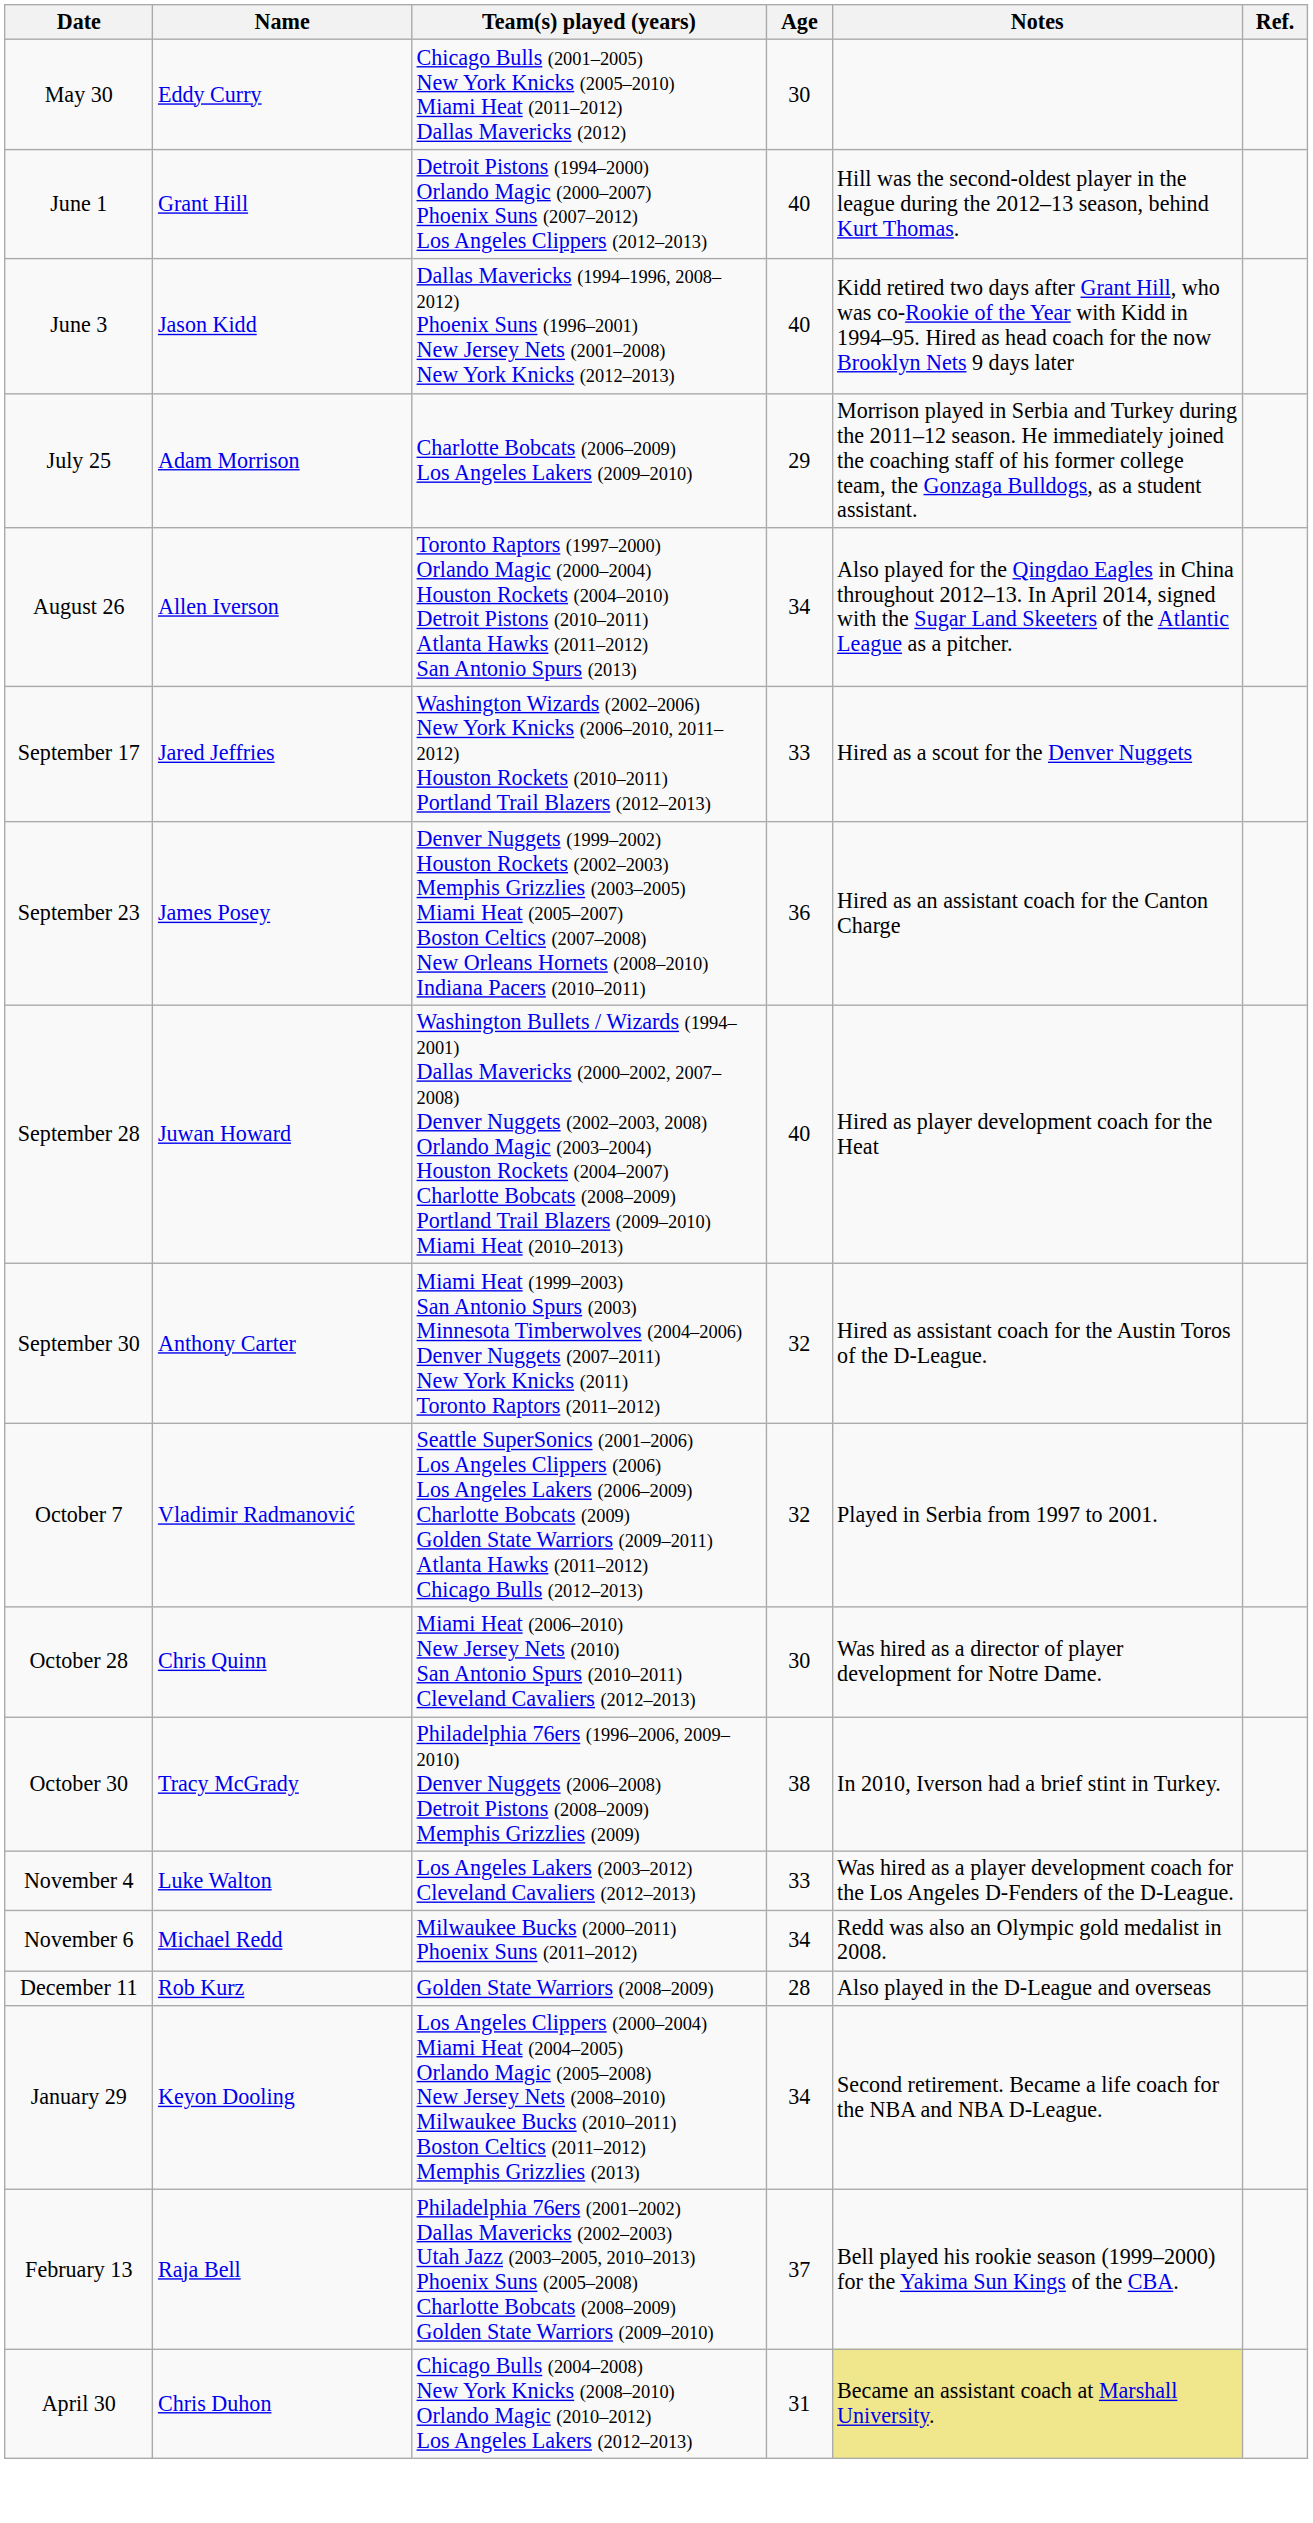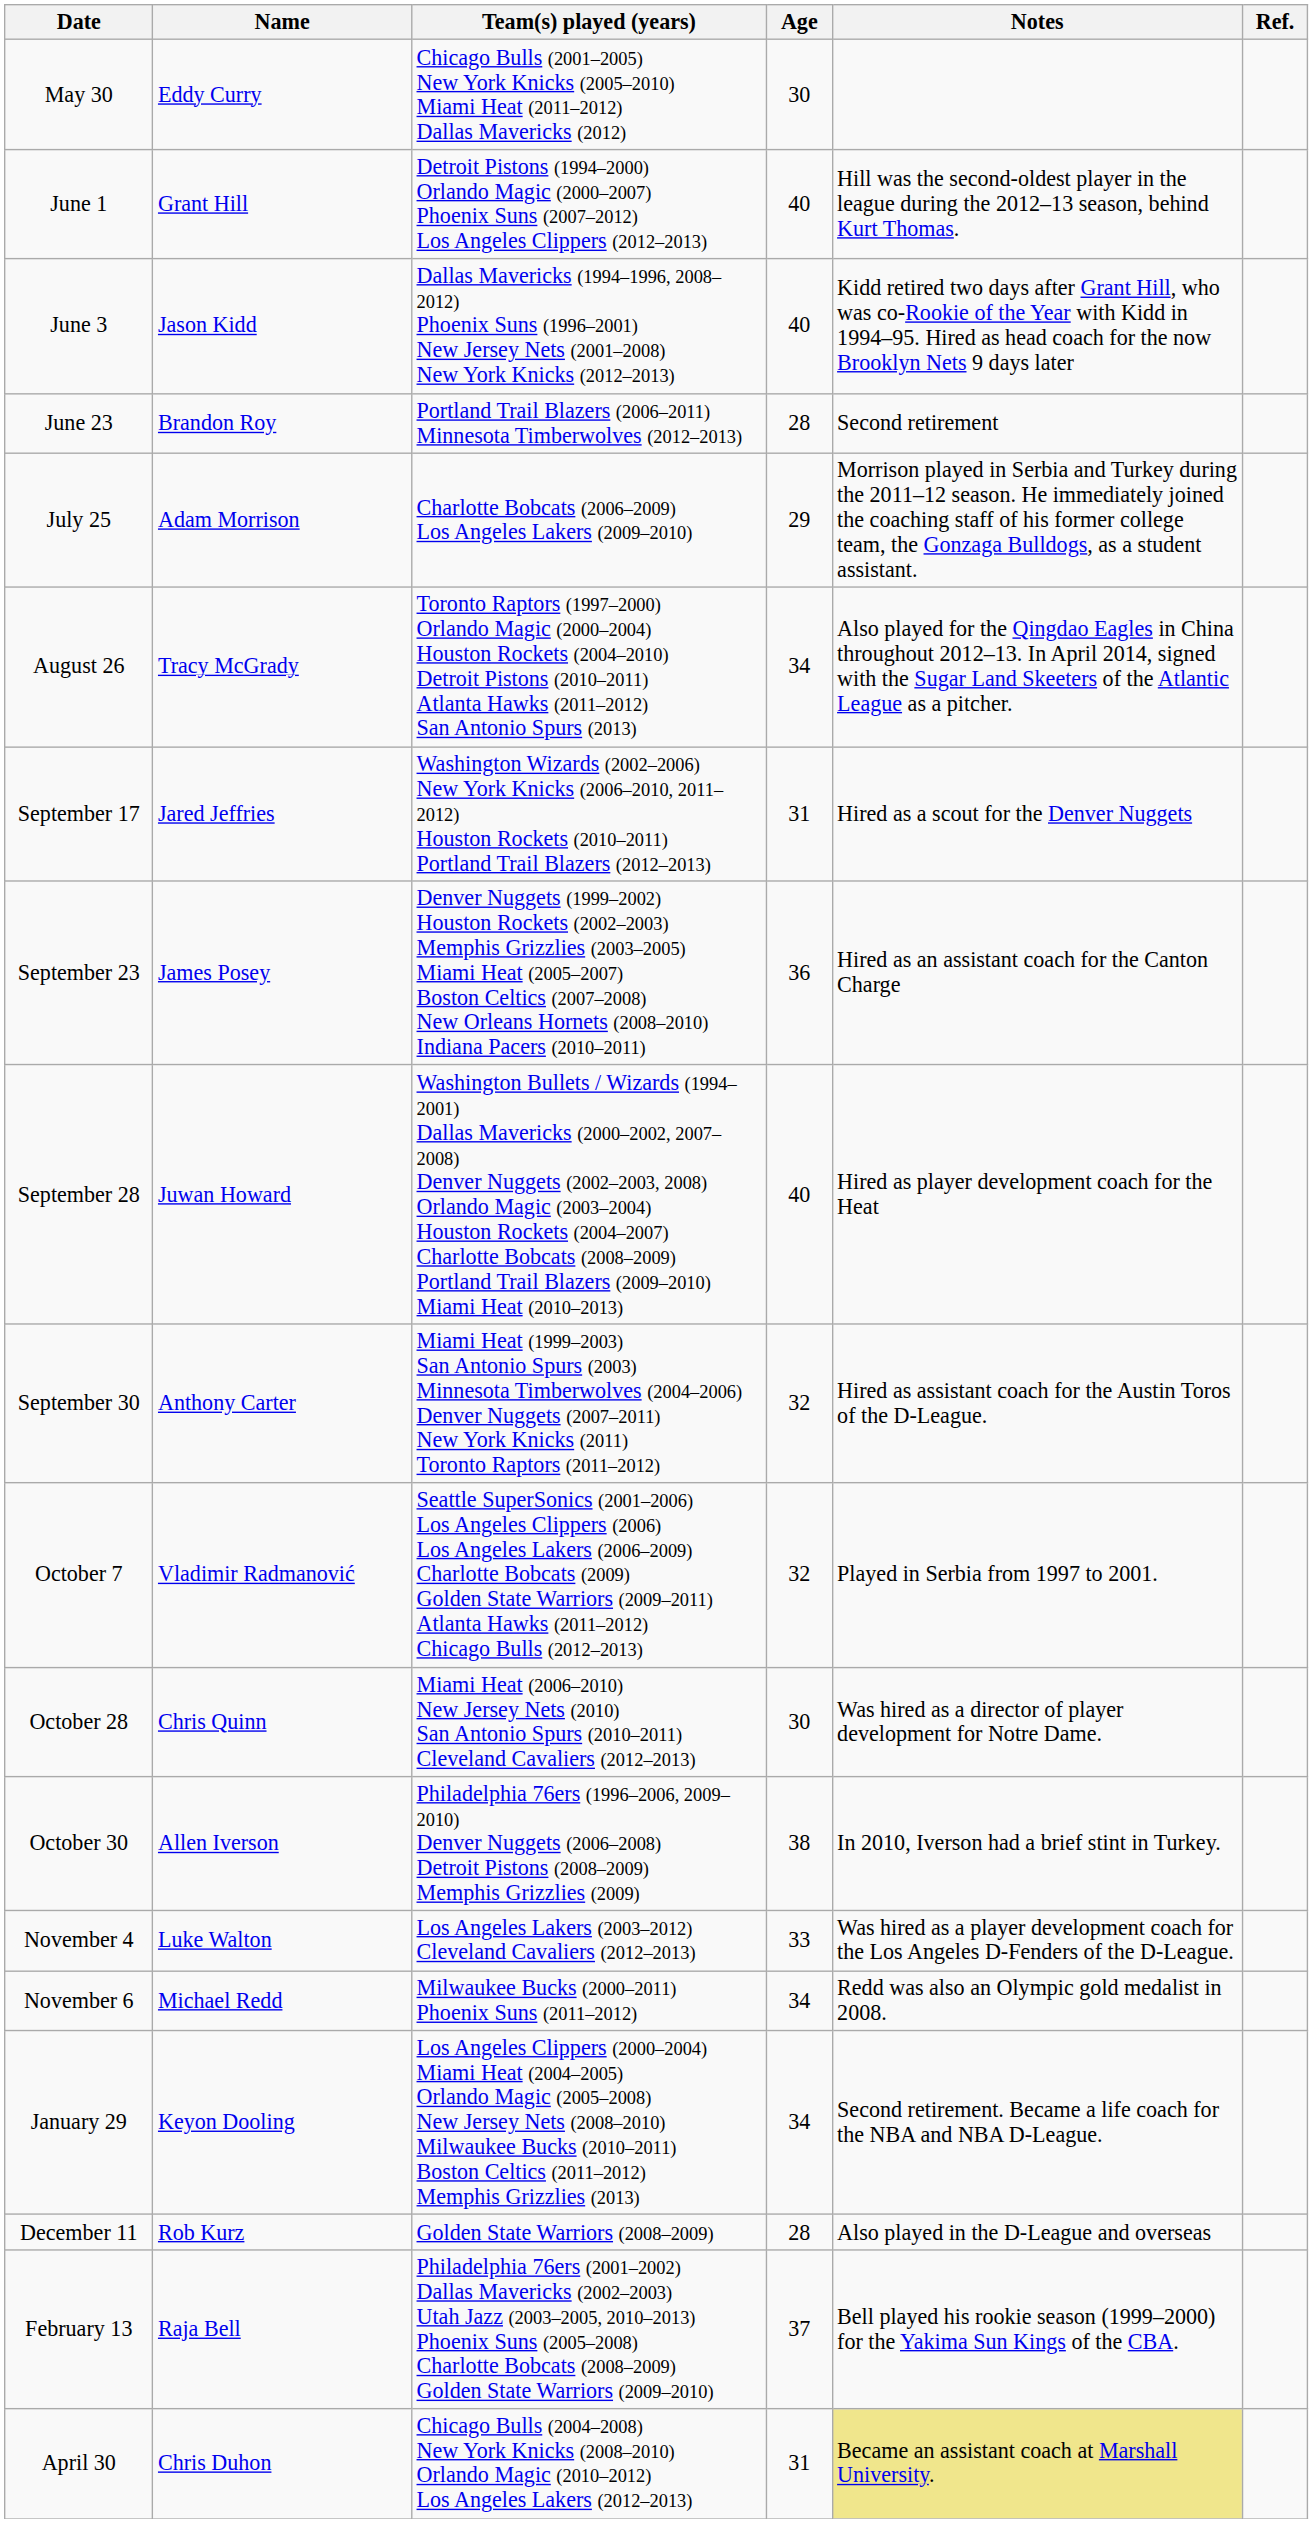 <table class="wikitable">
 <tr>
 <th style="width:100px">Date</th>
 <th style="width:180px">Name</th>
 <th style="width:250px">Team(s) played (years)</th>
 <th style="width:40px">Age</th>
 <th style="width:290px">Notes</th>
 <th style="width:40px">Ref.</th>
 </tr>
 <tr>
 <td align=center>May 30</td>
 <td><a href='#'>Eddy Curry</a></td>
 <td><a href='#'>Chicago Bulls</a> <small>(2001–2005)</small><br><a href='#'>New York Knicks</a> <small>(2005–2010)</small><br><a href='#'>Miami Heat</a> <small>(2011–2012)</small><br><a href='#'>Dallas Mavericks</a> <small>(2012)</small></td>
 <td align=center>30</td>
 <td></td>
 <td align=center></td>
 </tr>
 <tr>
 <td align=center>June 1</td>
 <td><a href='#'>Grant Hill</a></td>
 <td><a href='#'>Detroit Pistons</a> <small>(1994–2000)</small><br><a href='#'>Orlando Magic</a> <small>(2000–2007)</small><br><a href='#'>Phoenix Suns</a> <small>(2007–2012)</small><br><a href='#'>Los Angeles Clippers</a> <small>(2012–2013)</small></td>
 <td align=center>40</td>
 <td>Hill was the second-oldest player in the league during the 2012–13 season, behind <a href='#'>Kurt Thomas</a>.</td>
 <td align="center"></td>
 </tr>
 <tr>
 <td align=center>June 3</td>
 <td><a href='#'>Jason Kidd</a></td>
 <td><a href='#'>Dallas Mavericks</a> <small>(1994–1996, 2008–2012)</small><br><a href='#'>Phoenix Suns</a> <small>(1996–2001)</small><br><a href='#'>New Jersey Nets</a> <small>(2001–2008)</small><br><a href='#'>New York Knicks</a> <small>(2012–2013)</small></td>
 <td align=center>40</td>
 <td>Kidd retired two days after <a href='#'>Grant Hill</a>, who was co-<a href='#'>Rookie of the Year</a> with Kidd in 1994–95. Hired as head coach for the now <a href='#'>Brooklyn Nets</a> 9 days later</td>
 <td align="center"></td>
 </tr>
 <tr>
+<td align=center>June 23</td>
+<td><a href='#'>Brandon Roy</a></td>
+<td><a href='#'>Portland Trail Blazers</a> <small>(2006–2011)</small><br><a href='#'>Minnesota Timberwolves</a> <small>(2012–2013)</small></td>
+<td align=center>28</td>
+<td>Second retirement</td>
+<td align="center"></td>
+</tr>
+<tr>
 <td align=center>July 25</td>
 <td><a href='#'>Adam Morrison</a></td>
 <td><a href='#'>Charlotte Bobcats</a> <small>(2006–2009)</small><br><a href='#'>Los Angeles Lakers</a> <small>(2009–2010)</small></td>
 <td align=center>29</td>
 <td>Morrison played in Serbia and Turkey during the 2011–12 season. He immediately joined the coaching staff of his former college team, the <a href='#'>Gonzaga Bulldogs</a>, as a student assistant.</td>
 <td align=center></td>
 </tr>
 <tr>
 <td align=center>August 26</td>
-<td><a href='#'>Allen Iverson</a></td>
+<td><a href='#'>Tracy McGrady</a></td>
 <td><a href='#'>Toronto Raptors</a> <small>(1997–2000)</small><br><a href='#'>Orlando Magic</a> <small>(2000–2004)</small><br><a href='#'>Houston Rockets</a> <small>(2004–2010)</small><br><a href='#'>Detroit Pistons</a> <small>(2010–2011)</small><br><a href='#'>Atlanta Hawks</a> <small>(2011–2012)</small><br><a href='#'>San Antonio Spurs</a> <small>(2013)</small></td>
 <td align="center">34</td>
 <td>Also played for the <a href='#'>Qingdao Eagles</a> in China throughout 2012–13. In April 2014, signed with the <a href='#'>Sugar Land Skeeters</a> of the <a href='#'>Atlantic League</a> as a pitcher.</td>
 <td align=center></td>
 </tr>
 <tr>
 <td align=center>September 17</td>
 <td><a href='#'>Jared Jeffries</a></td>
 <td><a href='#'>Washington Wizards</a> <small>(2002–2006)</small><br><a href='#'>New York Knicks</a> <small>(2006–2010, 2011–2012)</small><br><a href='#'>Houston Rockets</a> <small>(2010–2011)</small><br><a href='#'>Portland Trail Blazers</a> <small>(2012–2013)</small></td>
-<td align=center>33</td>
+<td align=center>31</td>
 <td>Hired as a scout for the <a href='#'>Denver Nuggets</a></td>
 <td align="center"></td>
 </tr>
 <tr>
 <td align=center>September 23</td>
 <td><a href='#'>James Posey</a></td>
 <td><a href='#'>Denver Nuggets</a> <small>(1999–2002)</small><br><a href='#'>Houston Rockets</a> <small>(2002–2003)</small><br><a href='#'>Memphis Grizzlies</a> <small>(2003–2005)</small><br><a href='#'>Miami Heat</a> <small>(2005–2007)</small><br><a href='#'>Boston Celtics</a> <small>(2007–2008)</small><br><a href='#'>New Orleans Hornets</a> <small>(2008–2010)</small><br><a href='#'>Indiana Pacers</a> <small>(2010–2011) </small></td>
 <td align=center>36</td>
 <td>Hired as an assistant coach for the Canton Charge</td>
 <td align="center"></td>
 </tr>
 <tr>
 <td align=center>September 28</td>
 <td><a href='#'>Juwan Howard</a></td>
 <td><a href='#'>Washington Bullets / Wizards</a> <small>(1994–2001)</small><br><a href='#'>Dallas Mavericks</a> <small>(2000–2002, 2007–2008)</small><br><a href='#'>Denver Nuggets</a> <small>(2002–2003, 2008)</small><br><a href='#'>Orlando Magic</a> <small>(2003–2004)</small><br><a href='#'>Houston Rockets</a> <small>(2004–2007)</small><br><a href='#'>Charlotte Bobcats</a> <small>(2008–2009)</small><br><a href='#'>Portland Trail Blazers</a> <small>(2009–2010)</small><br><a href='#'>Miami Heat</a> <small>(2010–2013) </small></td>
 <td align=center>40</td>
 <td>Hired as player development coach for the Heat</td>
 <td align="center"></td>
 </tr>
 <tr>
 <td align=center>September 30</td>
 <td><a href='#'>Anthony Carter</a></td>
 <td><a href='#'>Miami Heat</a> <small>(1999–2003)</small><br><a href='#'>San Antonio Spurs</a> <small>(2003)</small><br><a href='#'>Minnesota Timberwolves</a> <small>(2004–2006)</small><br><a href='#'>Denver Nuggets</a> <small>(2007–2011)</small><br><a href='#'>New York Knicks</a> <small>(2011)</small><br><a href='#'>Toronto Raptors</a> <small>(2011–2012)</small></td>
 <td align=center>32</td>
 <td>Hired as assistant coach for the Austin Toros of the D-League.</td>
 <td align=center></td>
 </tr>
 <tr>
 <td align=center>October 7</td>
 <td><a href='#'>Vladimir Radmanović</a></td>
 <td><a href='#'>Seattle SuperSonics</a> <small>(2001–2006)</small><br><a href='#'>Los Angeles Clippers</a> <small>(2006)</small><br><a href='#'>Los Angeles Lakers</a> <small>(2006–2009)</small><br><a href='#'>Charlotte Bobcats</a> <small>(2009)</small><br><a href='#'>Golden State Warriors</a> <small>(2009–2011)</small><br><a href='#'>Atlanta Hawks</a> <small>(2011–2012)</small><br><a href='#'>Chicago Bulls</a> <small>(2012–2013)</small></td>
 <td align=center>32</td>
 <td>Played in Serbia from 1997 to 2001.</td>
 <td align=center></td>
 </tr>
 <tr>
 <td align=center>October 28</td>
 <td><a href='#'>Chris Quinn</a></td>
 <td><a href='#'>Miami Heat</a> <small>(2006–2010)</small><br><a href='#'>New Jersey Nets</a> <small>(2010)</small><br><a href='#'>San Antonio Spurs</a> <small>(2010–2011)</small><br><a href='#'>Cleveland Cavaliers</a> <small>(2012–2013)</small></td>
 <td align=center>30</td>
 <td>Was hired as a director of player development for Notre Dame.</td>
 <td align=center></td>
 </tr>
 <tr>
 <td align=center>October 30</td>
-<td><a href='#'>Tracy McGrady</a></td>
+<td><a href='#'>Allen Iverson</a></td>
 <td><a href='#'>Philadelphia 76ers</a> <small>(1996–2006, 2009–2010)</small><br><a href='#'>Denver Nuggets</a> <small>(2006–2008)</small><br><a href='#'>Detroit Pistons</a> <small>(2008–2009)</small><br><a href='#'>Memphis Grizzlies</a> <small>(2009)</small></td>
 <td align=center>38</td>
 <td>In 2010, Iverson had a brief stint in Turkey.</td>
 <td align=center></td>
 </tr>
 <tr>
 <td align=center>November 4</td>
 <td><a href='#'>Luke Walton</a></td>
 <td><a href='#'>Los Angeles Lakers</a> <small>(2003–2012)</small><br><a href='#'>Cleveland Cavaliers</a> <small>(2012–2013)</small></td>
 <td align=center>33</td>
 <td>Was hired as a player development coach for the Los Angeles D-Fenders of the D-League.</td>
 <td align=center></td>
 </tr>
 <tr>
 <td align=center>November 6</td>
 <td><a href='#'>Michael Redd</a></td>
 <td><a href='#'>Milwaukee Bucks</a> <small>(2000–2011)</small><br><a href='#'>Phoenix Suns</a> <small>(2011–2012)</small></td>
 <td align=center>34</td>
 <td>Redd was also an Olympic gold medalist in 2008.</td>
 <td align="center"></td>
 </tr>
 <tr>
+<td align=center>January 29</td>
+<td><a href='#'>Keyon Dooling</a></td>
+<td><a href='#'>Los Angeles Clippers</a> <small>(2000–2004)</small><br><a href='#'>Miami Heat</a> <small>(2004–2005)</small><br><a href='#'>Orlando Magic</a> <small>(2005–2008)</small><br><a href='#'>New Jersey Nets</a> <small>(2008–2010)</small><br><a href='#'>Milwaukee Bucks</a> <small>(2010–2011)</small><br><a href='#'>Boston Celtics</a> <small>(2011–2012)</small><br><a href='#'>Memphis Grizzlies</a> <small>(2013)</small></td>
+<td align=center>34</td>
+<td>Second retirement. Became a life coach for the NBA and NBA D-League.</td>
+<td align=center></td>
+</tr>
+<tr>
 <td align=center>December 11</td>
 <td><a href='#'>Rob Kurz</a></td>
 <td><a href='#'>Golden State Warriors</a> <small>(2008–2009)</small><br></td>
 <td align=center>28</td>
 <td>Also played in the D-League and overseas</td>
-<td align=center></td>
-</tr>
-<tr>
-<td align=center>January 29</td>
-<td><a href='#'>Keyon Dooling</a></td>
-<td><a href='#'>Los Angeles Clippers</a> <small>(2000–2004)</small><br><a href='#'>Miami Heat</a> <small>(2004–2005)</small><br><a href='#'>Orlando Magic</a> <small>(2005–2008)</small><br><a href='#'>New Jersey Nets</a> <small>(2008–2010)</small><br><a href='#'>Milwaukee Bucks</a> <small>(2010–2011)</small><br><a href='#'>Boston Celtics</a> <small>(2011–2012)</small><br><a href='#'>Memphis Grizzlies</a> <small>(2013)</small></td>
-<td align=center>34</td>
-<td>Second retirement. Became a life coach for the NBA and NBA D-League.</td>
 <td align=center></td>
 </tr>
 <tr>
 <td align=center>February 13</td>
 <td><a href='#'>Raja Bell</a></td>
 <td><a href='#'>Philadelphia 76ers</a> <small>(2001–2002)</small><br><a href='#'>Dallas Mavericks</a> <small>(2002–2003)</small><br><a href='#'>Utah Jazz</a> <small>(2003–2005, 2010–2013)</small><br><a href='#'>Phoenix Suns</a> <small>(2005–2008)</small><br><a href='#'>Charlotte Bobcats</a> <small>(2008–2009)</small><br><a href='#'>Golden State Warriors</a> <small>(2009–2010)</small></td>
 <td align=center>37</td>
 <td>Bell played his rookie season (1999–2000) for the <a href='#'>Yakima Sun Kings</a> of the <a href='#'>CBA</a>.</td>
 <td align=center></td>
 </tr>
 <tr>
 <td align=center>April 30</td>
 <td><a href='#'>Chris Duhon</a></td>
 <td><a href='#'>Chicago Bulls</a> <small>(2004–2008)</small><br><a href='#'>New York Knicks</a> <small>(2008–2010)</small><br><a href='#'>Orlando Magic</a> <small>(2010–2012)</small><br><a href='#'>Los Angeles Lakers</a> <small>(2012–2013)</small></td>
 <td align=center>31</td>
 <td style="background: khaki;">Became an assistant coach at <a href='#'>Marshall University</a>.</td>
 <td align=center></td>
 </tr>
 </table>
